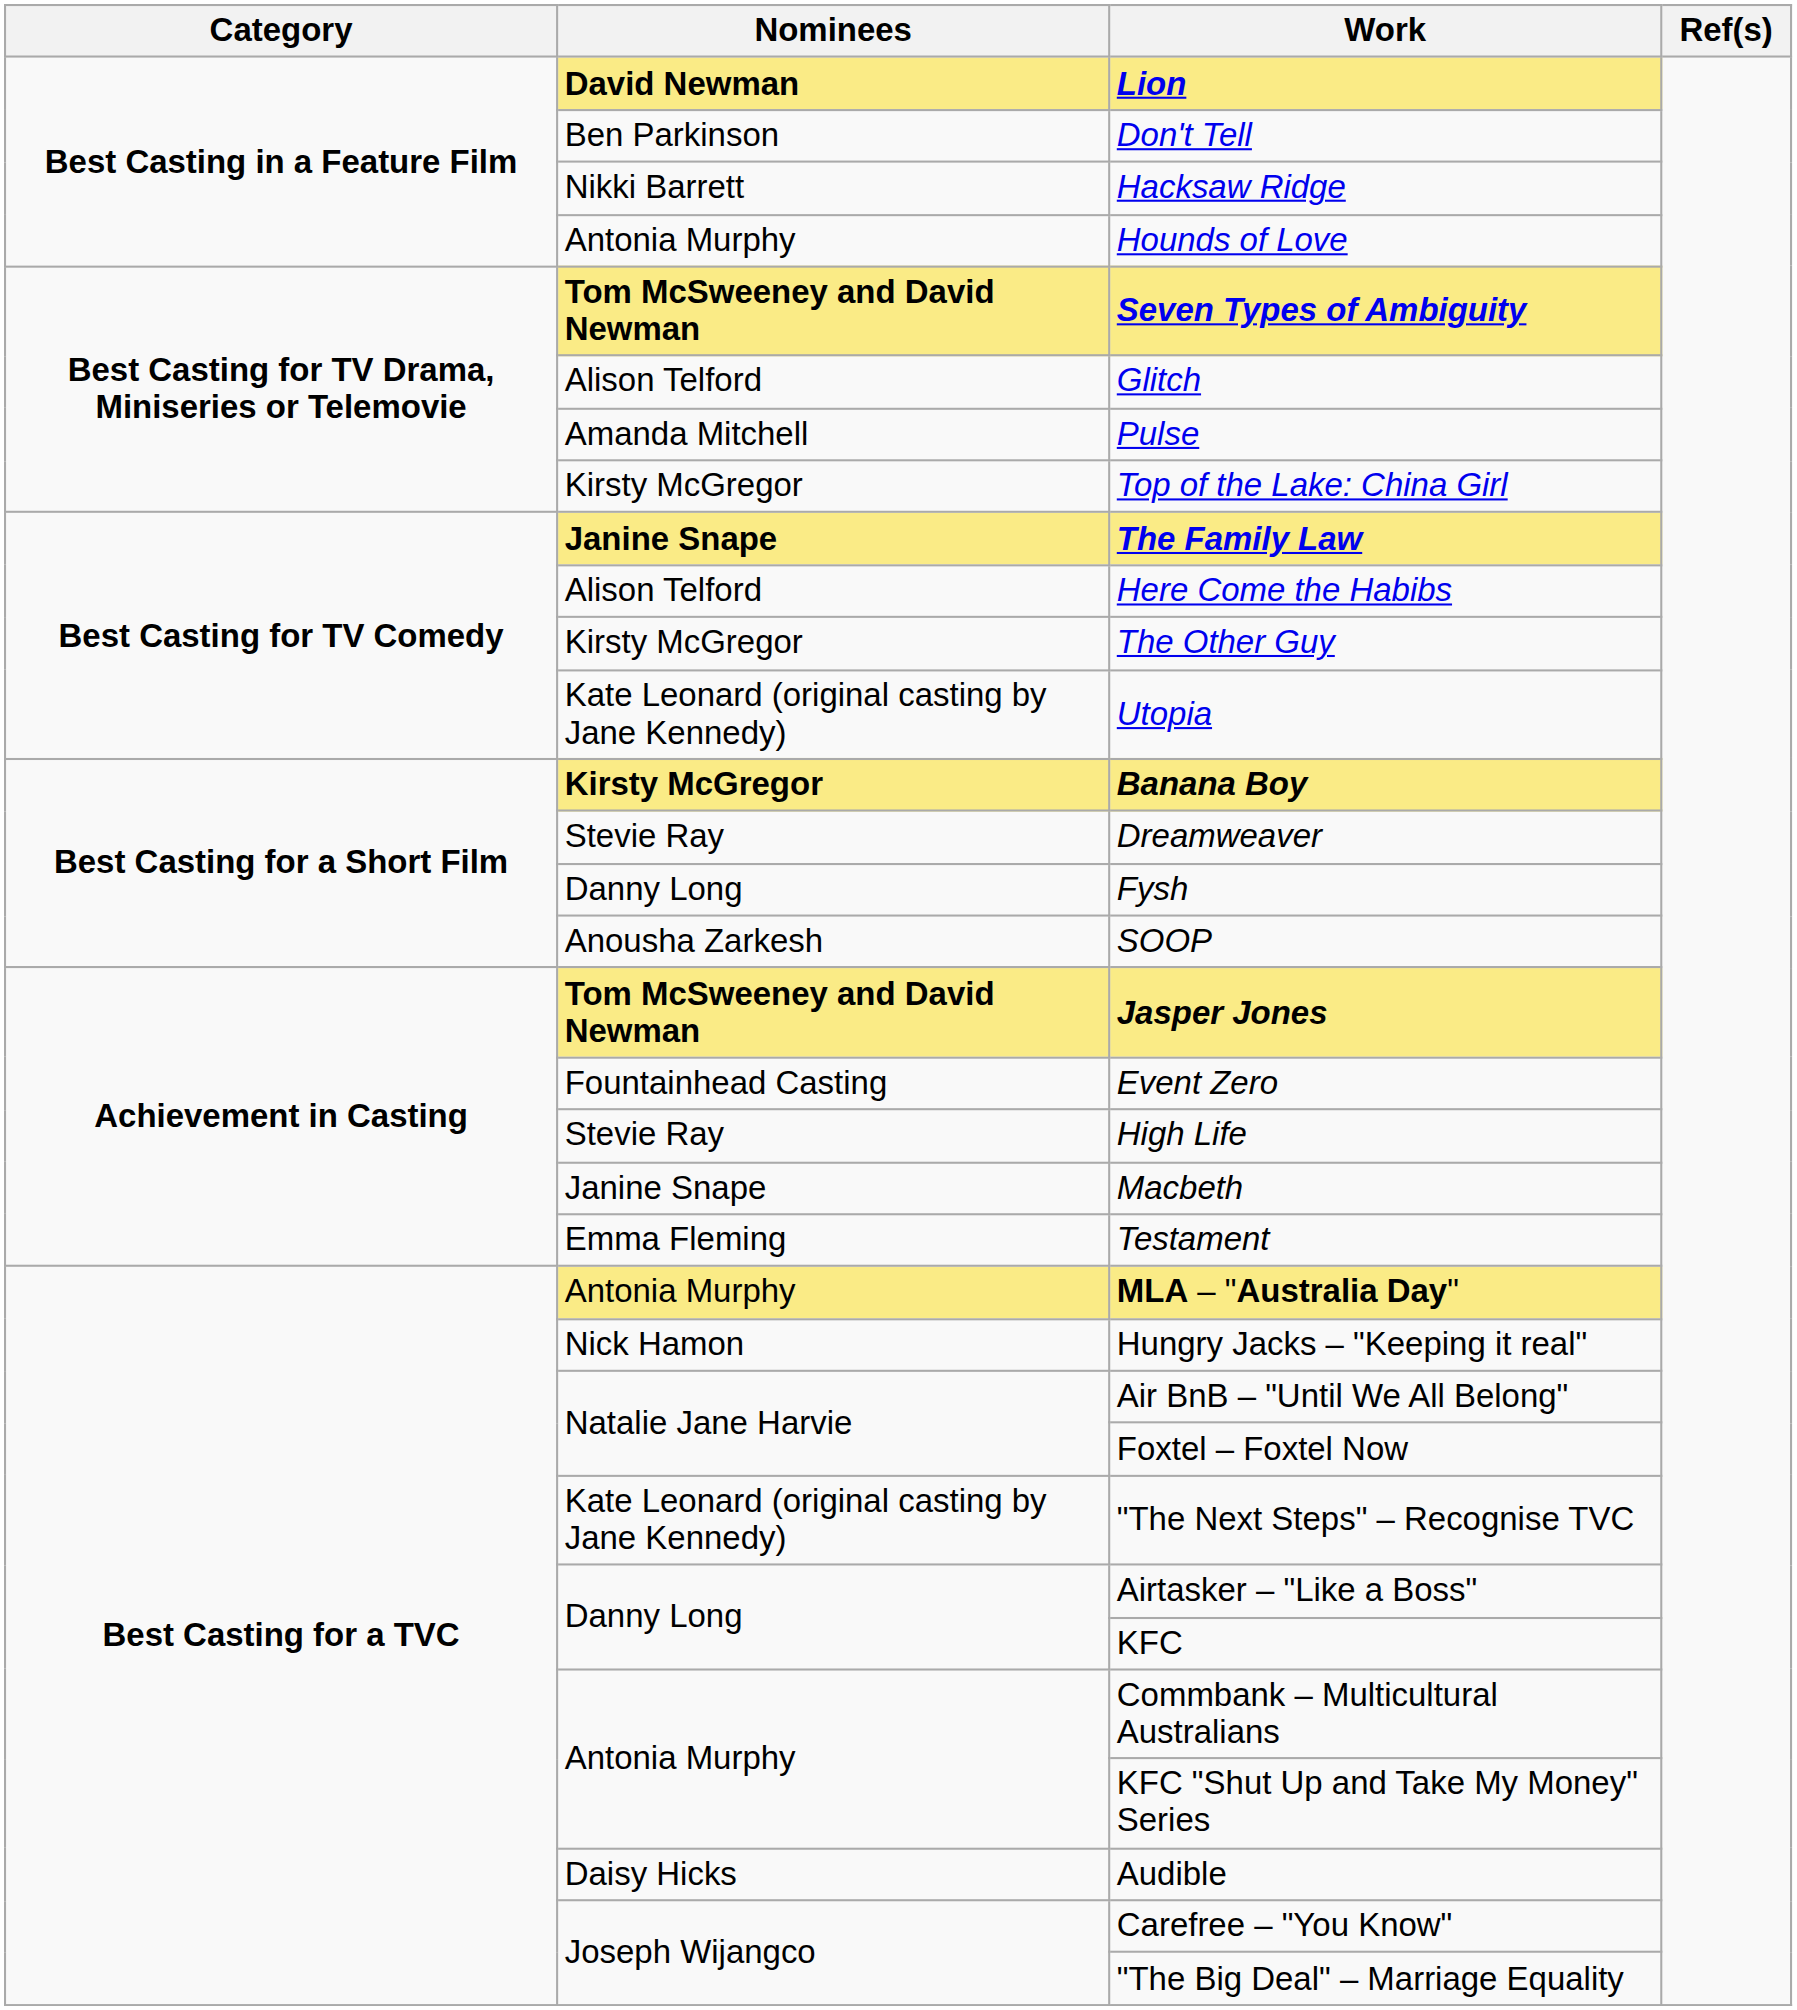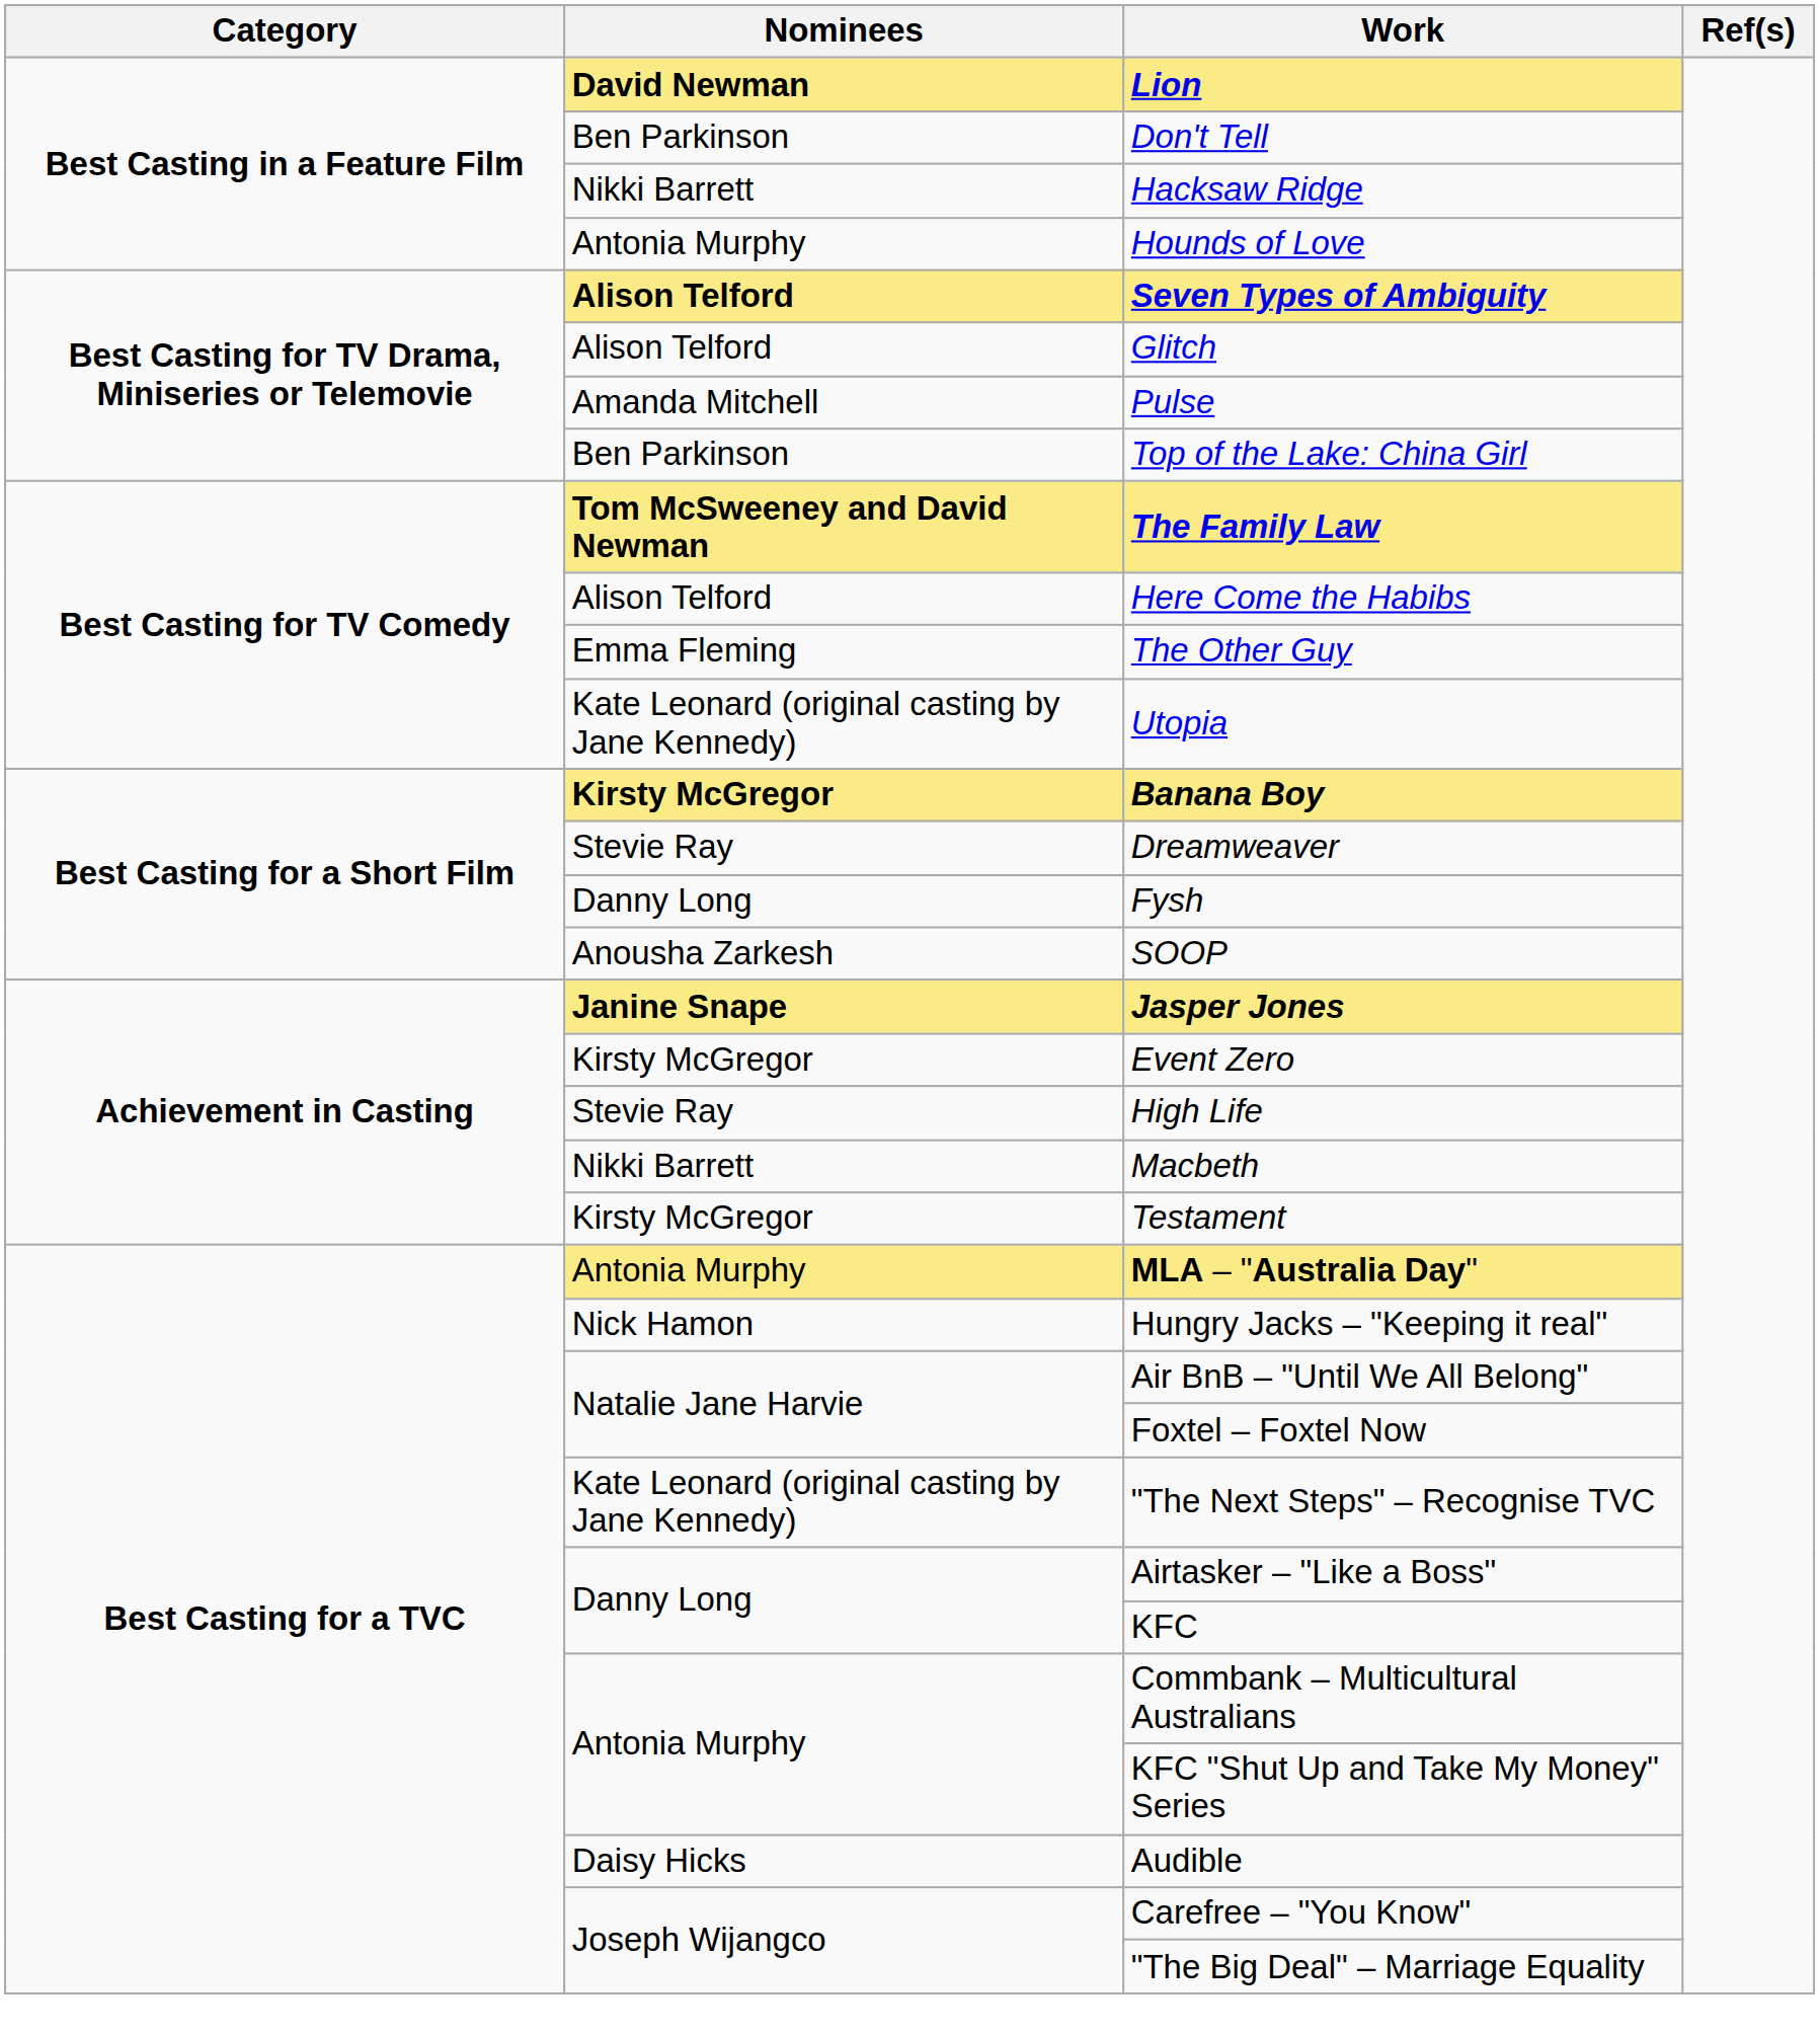 <table class="wikitable sortable">
 <tr>
 <th width="25%">Category</th>
 <th width="25%">Nominees</th>
 <th width="25%">Work</th>
 <th scope="col" style="width:5%;" class="unsortable">Ref(s)</th>
 </tr>
 <tr>
 <td rowspan=4 align="center"><strong>Best Casting in a Feature Film</strong></td>
 <td style="background:#FAEB86"><strong>David Newman</strong></td>
 <td style="background:#FAEB86"><strong><em><a href='#'>Lion</a></em></strong></td>
 <td rowspan=33 align="center"></td>
 </tr>
 <tr>
 <td>Ben Parkinson</td>
 <td><em><a href='#'>Don't Tell</a></em></td>
 </tr>
 <tr>
 <td>Nikki Barrett</td>
 <td><em><a href='#'>Hacksaw Ridge</a></em></td>
 </tr>
 <tr>
 <td>Antonia Murphy</td>
 <td><em><a href='#'>Hounds of Love</a></em></td>
 </tr>
 <tr>
 <td rowspan=4 align="center"><strong>Best Casting for TV Drama, Miniseries or Telemovie</strong></td>
-<td style="background:#FAEB86"><strong>Tom McSweeney and David Newman</strong></td>
+<td style="background:#FAEB86"><strong>Alison Telford</strong></td>
 <td style="background:#FAEB86"><strong><em><a href='#'>Seven Types of Ambiguity</a></em></strong></td>
 </tr>
 <tr>
 <td>Alison Telford</td>
 <td><em><a href='#'>Glitch</a></em></td>
 </tr>
 <tr>
 <td>Amanda Mitchell</td>
 <td><em><a href='#'>Pulse</a></em></td>
 </tr>
 <tr>
-<td>Kirsty McGregor</td>
+<td>Ben Parkinson</td>
 <td><em><a href='#'>Top of the Lake: China Girl</a></em></td>
 </tr>
 <tr>
 <td rowspan=4 align="center"><strong>Best Casting for TV Comedy</strong></td>
-<td style="background:#FAEB86"><strong>Janine Snape</strong></td>
+<td style="background:#FAEB86"><strong>Tom McSweeney and David Newman</strong></td>
 <td style="background:#FAEB86"><strong><em><a href='#'>The Family Law</a></em></strong></td>
 </tr>
 <tr>
 <td>Alison Telford</td>
 <td><em><a href='#'>Here Come the Habibs</a></em></td>
 </tr>
 <tr>
-<td>Kirsty McGregor</td>
+<td>Emma Fleming</td>
 <td><em><a href='#'>The Other Guy</a></em></td>
 </tr>
 <tr>
 <td>Kate Leonard (original casting by Jane Kennedy)</td>
 <td><em><a href='#'>Utopia</a></em></td>
 </tr>
 <tr>
 <td rowspan=4 align="center"><strong>Best Casting for a Short Film</strong></td>
 <td style="background:#FAEB86"><strong>Kirsty McGregor</strong></td>
 <td style="background:#FAEB86"><strong><em>Banana Boy</em></strong></td>
 </tr>
 <tr>
 <td>Stevie Ray</td>
 <td><em>Dreamweaver</em></td>
 </tr>
 <tr>
 <td>Danny Long</td>
 <td><em>Fysh</em></td>
 </tr>
 <tr>
 <td>Anousha Zarkesh</td>
 <td><em>SOOP</em></td>
 </tr>
 <tr>
 <td rowspan=5 align="center"><strong>Achievement in Casting</strong></td>
-<td style="background:#FAEB86"><strong>Tom McSweeney and David Newman</strong></td>
+<td style="background:#FAEB86"><strong>Janine Snape</strong></td>
 <td style="background:#FAEB86"><strong><em>Jasper Jones</em></strong></td>
 </tr>
 <tr>
-<td>Fountainhead Casting</td>
+<td>Kirsty McGregor</td>
 <td><em>Event Zero</em></td>
 </tr>
 <tr>
 <td>Stevie Ray</td>
 <td><em>High Life</em></td>
 </tr>
 <tr>
-<td>Janine Snape</td>
+<td>Nikki Barrett</td>
 <td><em>Macbeth</em></td>
 </tr>
 <tr>
-<td>Emma Fleming</td>
+<td>Kirsty McGregor</td>
 <td><em>Testament</em></td>
 </tr>
 <tr>
 <td rowspan=12 align="center"><strong>Best Casting for a TVC</strong></td>
 <td style="background:#FAEB86">Antonia Murphy</td>
 <td style="background:#FAEB86"><strong>MLA</strong> – "<strong>Australia Day</strong>"</td>
 </tr>
 <tr>
 <td>Nick Hamon</td>
 <td>Hungry Jacks – "Keeping it real"</td>
 </tr>
 <tr>
 <td rowspan=2>Natalie Jane Harvie</td>
 <td>Air BnB – "Until We All Belong"</td>
 </tr>
 <tr>
 <td>Foxtel – Foxtel Now</td>
 </tr>
 <tr>
 <td>Kate Leonard (original casting by Jane Kennedy)</td>
 <td>"The Next Steps" – Recognise TVC</td>
 </tr>
 <tr>
 <td rowspan=2>Danny Long</td>
 <td>Airtasker – "Like a Boss"</td>
 </tr>
 <tr>
 <td>KFC</td>
 </tr>
 <tr>
 <td rowspan=2>Antonia Murphy</td>
 <td>Commbank – Multicultural Australians</td>
 </tr>
 <tr>
 <td>KFC "Shut Up and Take My Money" Series</td>
 </tr>
 <tr>
 <td>Daisy Hicks</td>
 <td>Audible</td>
 </tr>
 <tr>
 <td rowspan=2>Joseph Wijangco</td>
 <td>Carefree – "You Know"</td>
 </tr>
 <tr>
 <td>"The Big Deal" – Marriage Equality</td>
 </tr>
 <tr>
 </tr>
 </table>
